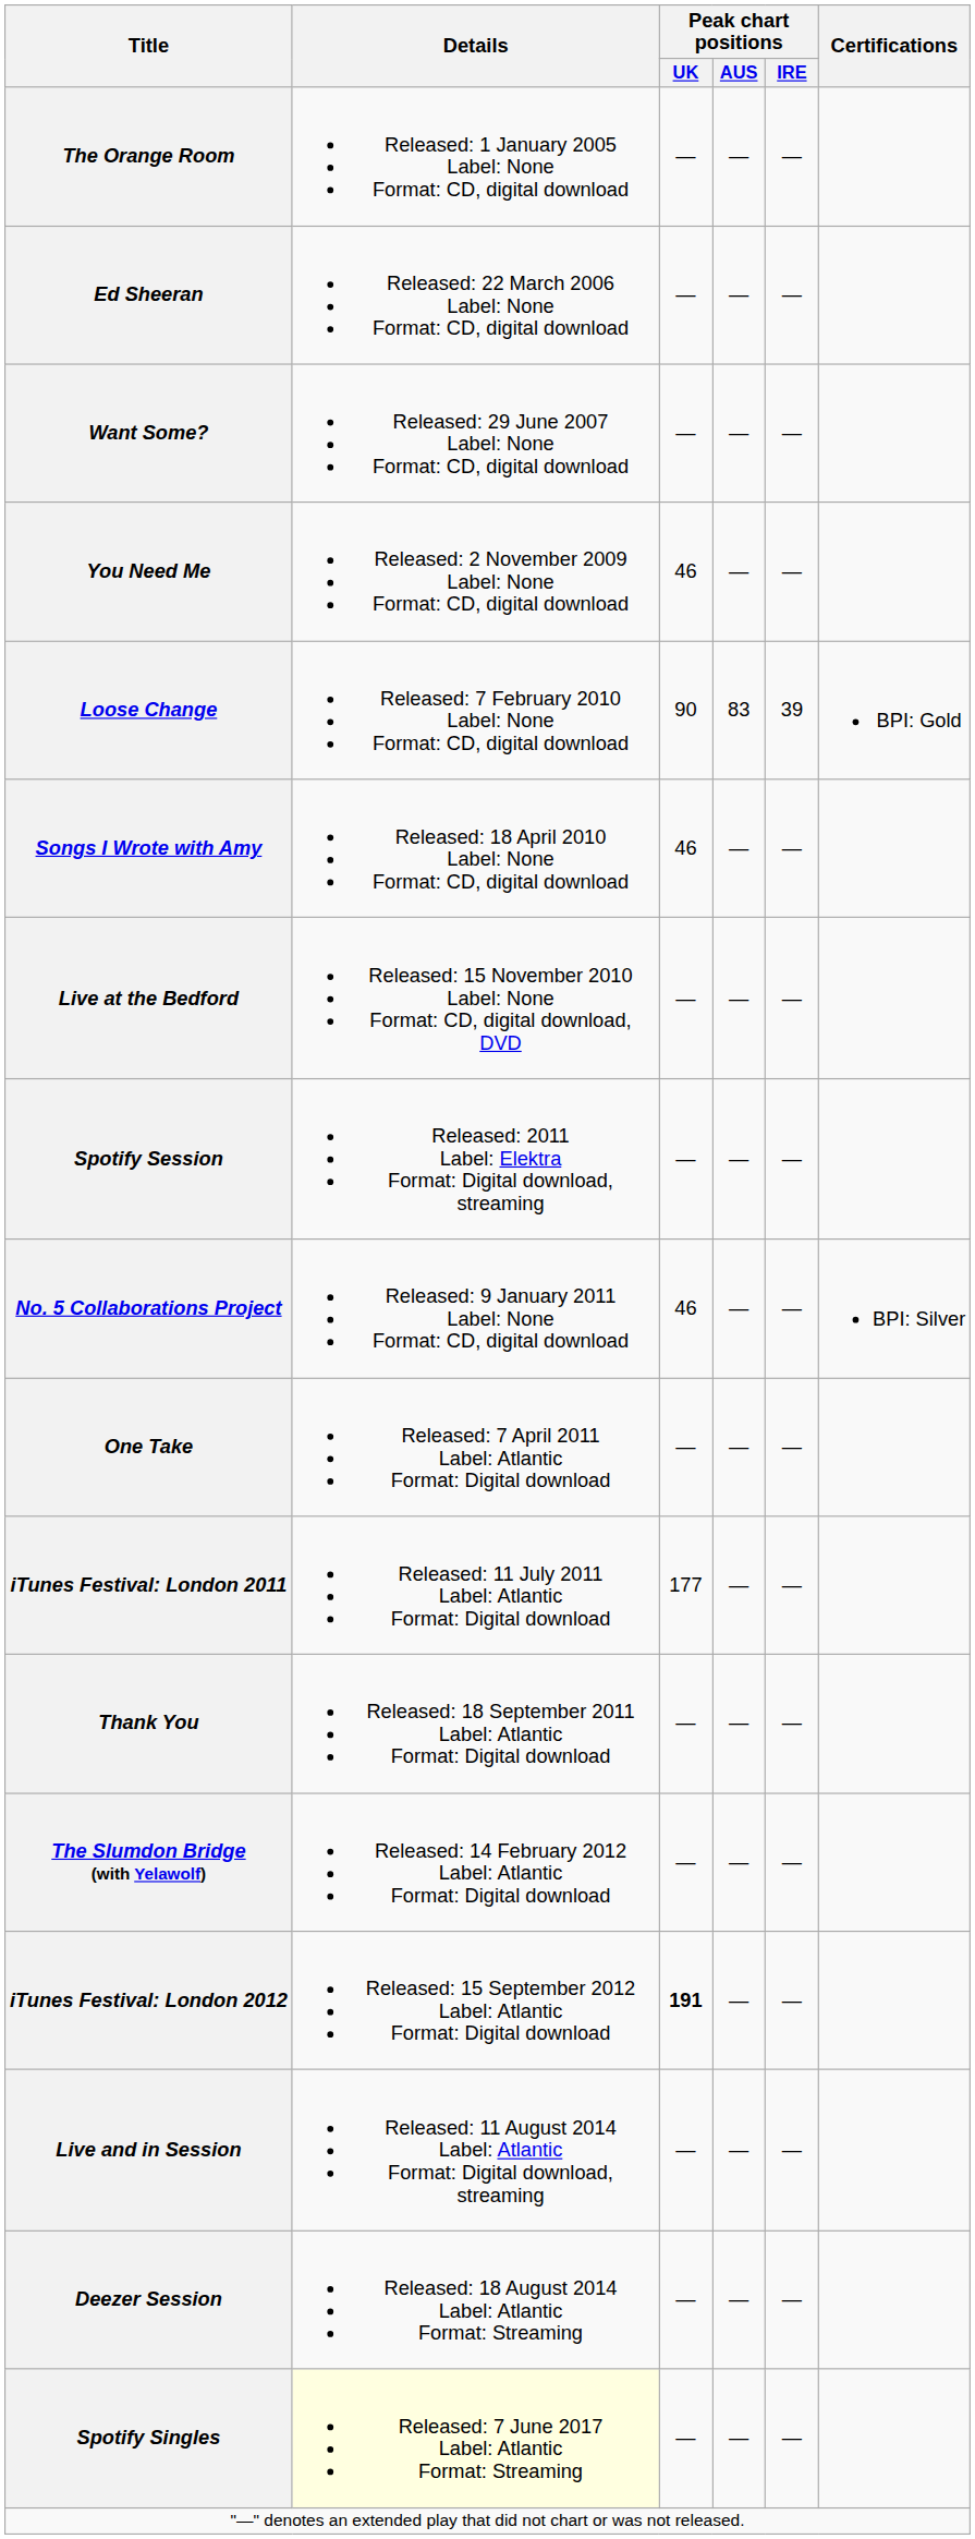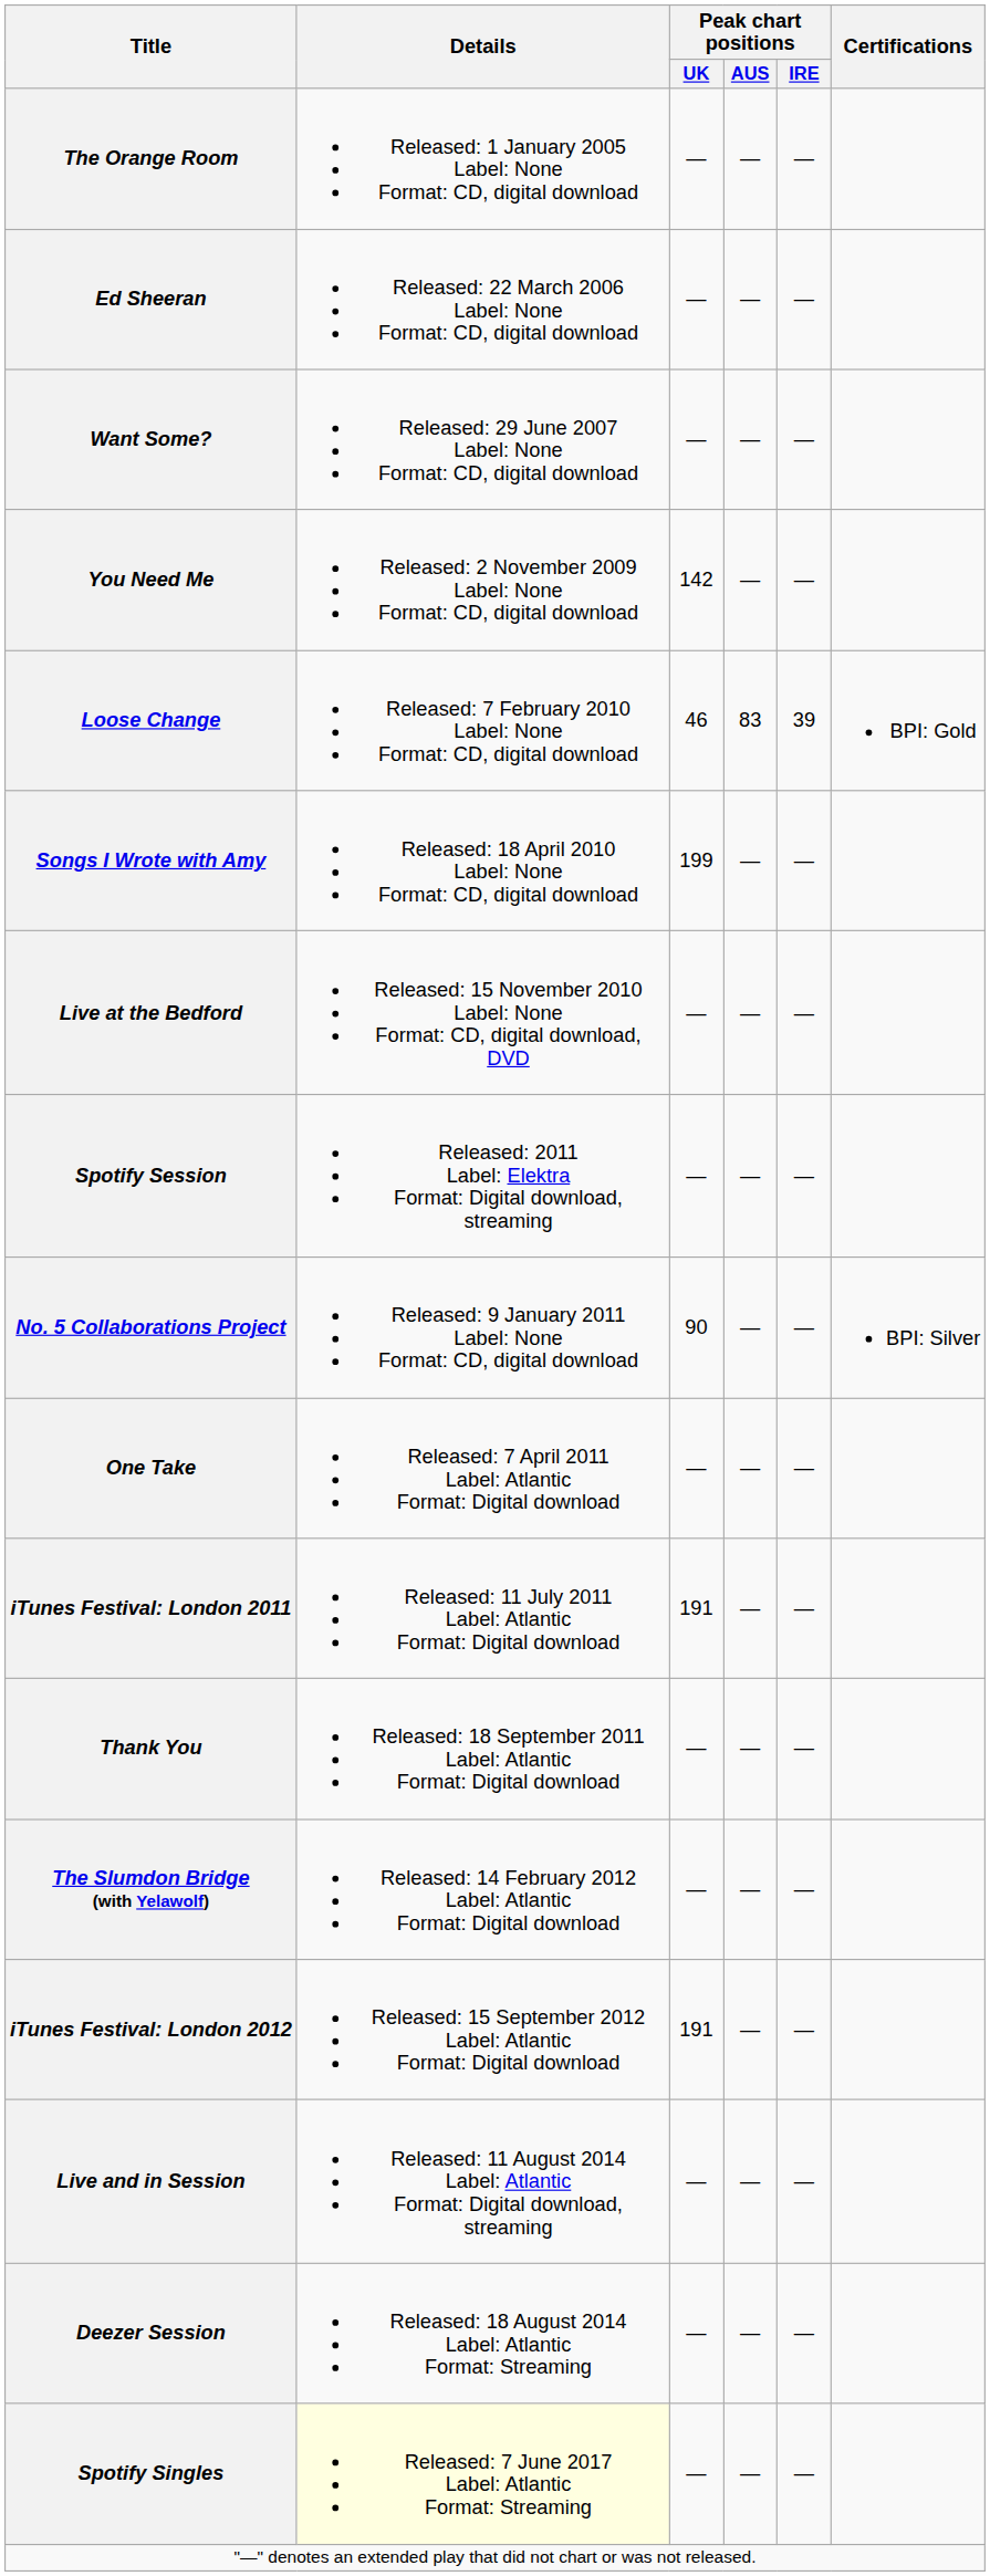 <table class="wikitable plainrowheaders" style="text-align:center;">
 <tr>
 <th scope="col" rowspan="2" style="width:14em;">Title</th>
 <th scope="col" rowspan="2" style="width:18em;">Details</th>
 <th scope="col" colspan="3">Peak chart<br>positions</th>
 <th scope="col" rowspan="2">Certifications</th>
 </tr>
 <tr>
 <th scope="col" style="width:2.5em;font-size:90%;"><a href='#'>UK</a><br></th>
 <th scope="col" style="width:2.5em;font-size:90%;"><a href='#'>AUS</a><br></th>
 <th scope="col" style="width:2.5em;font-size:90%;"><a href='#'>IRE</a><br></th>
 </tr>
 <tr>
 <th scope="row"><em>The Orange Room</em></th>
 <td><br><ul><li>Released: 1 January 2005</li><li>Label: None </li><li>Format: CD, digital download</li></ul></td>
 <td>—</td>
 <td>—</td>
 <td>—</td>
 <td></td>
 </tr>
 <tr>
 <th scope="row"><em>Ed Sheeran</em></th>
 <td><br><ul><li>Released: 22 March 2006</li><li>Label: None </li><li>Format: CD, digital download</li></ul></td>
 <td>—</td>
 <td>—</td>
 <td>—</td>
 <td></td>
 </tr>
 <tr>
 <th scope="row"><em>Want Some?</em></th>
 <td><br><ul><li>Released: 29 June 2007</li><li>Label: None </li><li>Format: CD, digital download</li></ul></td>
 <td>—</td>
 <td>—</td>
 <td>—</td>
 <td></td>
 </tr>
 <tr>
 <th scope="row"><em>You Need Me</em></th>
 <td><br><ul><li>Released: 2 November 2009</li><li>Label: None </li><li>Format: CD, digital download</li></ul></td>
-<td>46</td>
+<td>142</td>
 <td>—</td>
 <td>—</td>
 <td></td>
 </tr>
 <tr>
 <th scope="row"><em><a href='#'>Loose Change</a></em></th>
 <td><br><ul><li>Released: 7 February 2010</li><li>Label: None </li><li>Format: CD, digital download</li></ul></td>
-<td>90</td>
+<td>46</td>
 <td>83</td>
 <td>39</td>
 <td><br><ul><li>BPI: Gold</li></ul></td>
 </tr>
 <tr>
 <th scope="row"><em><a href='#'>Songs I Wrote with Amy</a></em></th>
 <td><br><ul><li>Released: 18 April 2010</li><li>Label: None </li><li>Format: CD, digital download</li></ul></td>
-<td>46</td>
+<td>199</td>
 <td>—</td>
 <td>—</td>
 <td></td>
 </tr>
 <tr>
 <th scope="row"><em>Live at the Bedford</em></th>
 <td><br><ul><li>Released: 15 November 2010</li><li>Label: None </li><li>Format: CD, digital download, <a href='#'>DVD</a></li></ul></td>
 <td>—</td>
 <td>—</td>
 <td>—</td>
 <td></td>
 </tr>
 <tr>
 <th scope="row"><em>Spotify Session</em></th>
 <td><br><ul><li>Released: 2011</li><li>Label: <a href='#'>Elektra</a></li><li>Format: Digital download, streaming</li></ul></td>
 <td>—</td>
 <td>—</td>
 <td>—</td>
 <td></td>
 </tr>
 <tr>
 <th scope="row"><em><a href='#'>No. 5 Collaborations Project</a></em></th>
 <td><br><ul><li>Released: 9 January 2011</li><li>Label: None </li><li>Format: CD, digital download</li></ul></td>
-<td>46</td>
+<td>90</td>
 <td>—</td>
 <td>—</td>
 <td><br><ul><li>BPI: Silver</li></ul></td>
 </tr>
 <tr>
 <th scope="row"><em>One Take</em></th>
 <td><br><ul><li>Released: 7 April 2011</li><li>Label: Atlantic</li><li>Format: Digital download</li></ul></td>
 <td>—</td>
 <td>—</td>
 <td>—</td>
 <td></td>
 </tr>
 <tr>
 <th scope="row"><em>iTunes Festival: London 2011</em></th>
 <td><br><ul><li>Released: 11 July 2011</li><li>Label: Atlantic</li><li>Format: Digital download</li></ul></td>
-<td>177</td>
+<td>191</td>
 <td>—</td>
 <td>—</td>
 <td></td>
 </tr>
 <tr>
 <th scope="row"><em>Thank You</em></th>
 <td><br><ul><li>Released: 18 September 2011</li><li>Label: Atlantic</li><li>Format: Digital download</li></ul></td>
 <td>—</td>
 <td>—</td>
 <td>—</td>
 <td></td>
 </tr>
 <tr>
 <th scope="row"><em><a href='#'>The Slumdon Bridge</a></em><br><small>(with <a href='#'>Yelawolf</a>)</small></th>
 <td><br><ul><li>Released: 14 February 2012</li><li>Label: Atlantic</li><li>Format: Digital download</li></ul></td>
 <td>—</td>
 <td>—</td>
 <td>—</td>
 <td></td>
 </tr>
 <tr>
 <th scope="row"><em>iTunes Festival: London 2012</em></th>
 <td><br><ul><li>Released: 15 September 2012</li><li>Label: Atlantic</li><li>Format: Digital download</li></ul></td>
-<td><strong>191</strong></td>
+<td>191</td>
 <td>—</td>
 <td>—</td>
 <td></td>
 </tr>
 <tr>
 <th scope="row"><em>Live and in Session</em></th>
 <td><br><ul><li>Released: 11 August 2014</li><li>Label: <a href='#'>Atlantic</a></li><li>Format: Digital download, streaming</li></ul></td>
 <td>—</td>
 <td>—</td>
 <td>—</td>
 <td></td>
 </tr>
 <tr>
 <th scope="row"><em>Deezer Session</em></th>
 <td><br><ul><li>Released: 18 August 2014</li><li>Label: Atlantic</li><li>Format: Streaming</li></ul></td>
 <td>—</td>
 <td>—</td>
 <td>—</td>
 <td></td>
 </tr>
 <tr>
 <th scope="row"><em>Spotify Singles</em></th>
 <td style="background: lightyellow;"><br><ul><li>Released: 7 June 2017</li><li>Label: Atlantic</li><li>Format: Streaming</li></ul></td>
 <td>—</td>
 <td>—</td>
 <td>—</td>
 <td></td>
 </tr>
 <tr>
 <td colspan="19" style="font-size:85%">"—" denotes an extended play that did not chart or was not released.</td>
 </tr>
 </table>
